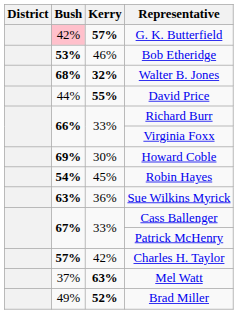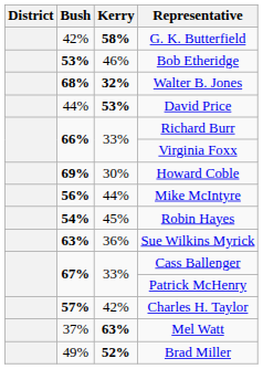 <table class=wikitable>
 <tr>
 <th>District</th>
 <th>Bush</th>
 <th>Kerry</th>
 <th>Representative</th>
 </tr>
 <tr align=center>
 <th></th>
-<td style="background: pink;">42%</td>
-<td><strong>57%</strong></td>
+<td>42%</td>
+<td><strong>58%</strong></td>
 <td><a href='#'>G. K. Butterfield</a></td>
 </tr>
 <tr align=center>
 <th></th>
 <td><strong>53%</strong></td>
 <td>46%</td>
 <td><a href='#'>Bob Etheridge</a></td>
 </tr>
 <tr align=center>
 <th></th>
 <td><strong>68%</strong></td>
 <td><strong>32%</strong></td>
 <td><a href='#'>Walter B. Jones</a></td>
 </tr>
 <tr align=center>
 <th></th>
 <td>44%</td>
-<td><strong>55%</strong></td>
+<td><strong>53%</strong></td>
 <td><a href='#'>David Price</a></td>
 </tr>
 <tr align=center>
 <th rowspan=2 ></th>
 <td rowspan=2><strong>66%</strong></td>
 <td rowspan=2>33%</td>
 <td><a href='#'>Richard Burr</a></td>
 </tr>
 <tr align=center>
 <td><a href='#'>Virginia Foxx</a></td>
 </tr>
 <tr align=center>
 <th></th>
 <td><strong>69%</strong></td>
 <td>30%</td>
 <td><a href='#'>Howard Coble</a></td>
+</tr>
+<tr align=center>
+<th></th>
+<td><strong>56%</strong></td>
+<td>44%</td>
+<td><a href='#'>Mike McIntyre</a></td>
 </tr>
 <tr align=center>
 <th></th>
 <td><strong>54%</strong></td>
 <td>45%</td>
 <td><a href='#'>Robin Hayes</a></td>
 </tr>
 <tr align=center>
 <th></th>
 <td><strong>63%</strong></td>
 <td>36%</td>
 <td><a href='#'>Sue Wilkins Myrick</a></td>
 </tr>
 <tr align=center>
 <th rowspan=2 ></th>
 <td rowspan=2><strong>67%</strong></td>
 <td rowspan=2>33%</td>
 <td><a href='#'>Cass Ballenger</a></td>
 </tr>
 <tr align=center>
 <td><a href='#'>Patrick McHenry</a></td>
 </tr>
 <tr align=center>
 <th></th>
 <td><strong>57%</strong></td>
 <td>42%</td>
 <td><a href='#'>Charles H. Taylor</a></td>
 </tr>
 <tr align=center>
 <th></th>
 <td>37%</td>
 <td><strong>63%</strong></td>
 <td><a href='#'>Mel Watt</a></td>
 </tr>
 <tr align=center>
 <th></th>
 <td>49%</td>
 <td><strong>52%</strong></td>
 <td><a href='#'>Brad Miller</a></td>
 </tr>
 </table>
